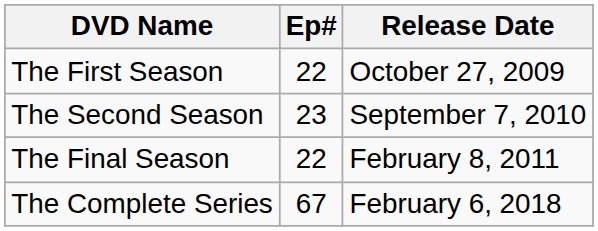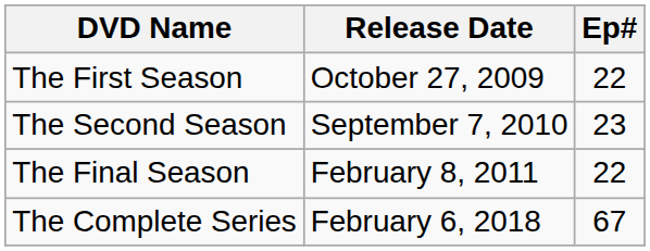 <table class="wikitable">
 <tr>
 <th>DVD Name</th>
+<th>Release Date</th>
 <th>Ep#</th>
-<th>Release Date</th>
 </tr>
 <tr>
 <td>The First Season</td>
+<td>October 27, 2009</td>
 <td align="center">22</td>
-<td>October 27, 2009</td>
 </tr>
 <tr>
 <td>The Second Season</td>
+<td>September 7, 2010</td>
 <td align="center">23</td>
-<td>September 7, 2010</td>
 </tr>
 <tr>
 <td>The Final Season</td>
+<td>February 8, 2011</td>
 <td align="center">22</td>
-<td>February 8, 2011</td>
 </tr>
 <tr>
 <td>The Complete Series</td>
+<td>February 6, 2018</td>
 <td align="center">67</td>
-<td>February 6, 2018</td>
 </tr>
 </table>
